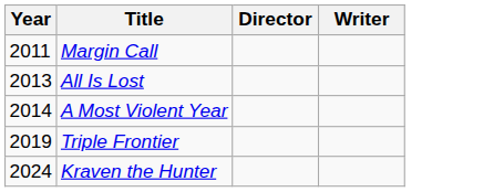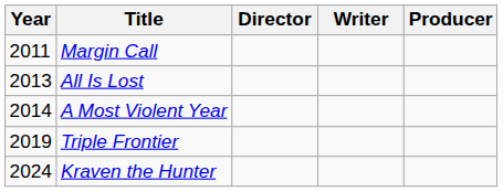 <table class="wikitable">
 <tr>
 <th>Year</th>
 <th>Title</th>
 <th width=65>Director</th>
 <th width=65>Writer</th>
+<th width=65>Producer</th>
 </tr>
 <tr>
 <td>2011</td>
 <td><em><a href='#'>Margin Call</a></em></td>
+<td></td>
 <td></td>
 <td></td>
 </tr>
 <tr>
 <td>2013</td>
 <td><em><a href='#'>All Is Lost</a></em></td>
 <td></td>
 <td></td>
+<td></td>
 </tr>
 <tr>
 <td>2014</td>
 <td><em><a href='#'>A Most Violent Year</a></em></td>
+<td></td>
 <td></td>
 <td></td>
 </tr>
 <tr>
 <td>2019</td>
 <td><em><a href='#'>Triple Frontier</a></em></td>
 <td></td>
 <td></td>
+<td></td>
 </tr>
 <tr>
 <td>2024</td>
 <td><em><a href='#'>Kraven the Hunter</a></em></td>
 <td></td>
 <td></td>
+<td></td>
 </tr>
 </table>
